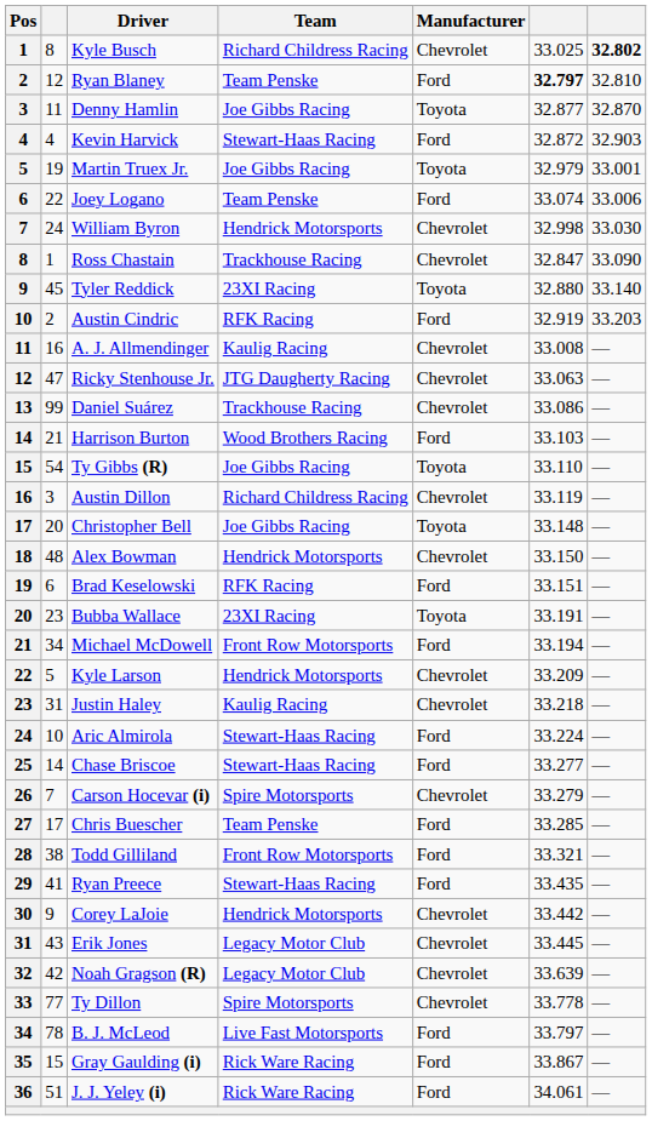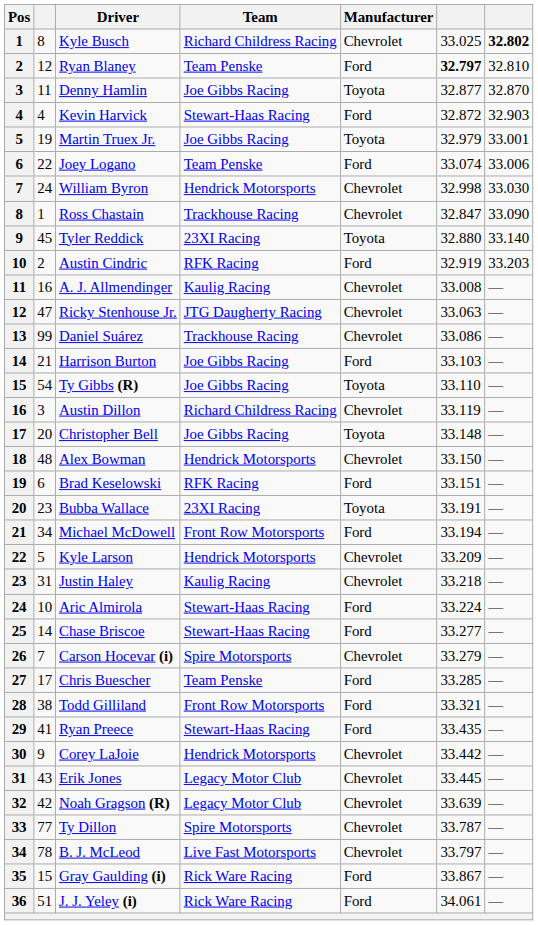 <table class="wikitable" style="font-size:95%">
 <tr>
 <th>Pos</th>
 <th></th>
 <th>Driver</th>
 <th>Team</th>
 <th>Manufacturer</th>
 <th></th>
 <th></th>
 </tr>
 <tr>
 <th>1</th>
 <td>8</td>
 <td><a href='#'>Kyle Busch</a></td>
 <td><a href='#'>Richard Childress Racing</a></td>
 <td>Chevrolet</td>
 <td>33.025</td>
 <td><strong>32.802</strong></td>
 </tr>
 <tr>
 <th>2</th>
 <td>12</td>
 <td><a href='#'>Ryan Blaney</a></td>
 <td><a href='#'>Team Penske</a></td>
 <td>Ford</td>
 <td><strong>32.797</strong></td>
 <td>32.810</td>
 </tr>
 <tr>
 <th>3</th>
 <td>11</td>
 <td><a href='#'>Denny Hamlin</a></td>
 <td><a href='#'>Joe Gibbs Racing</a></td>
 <td>Toyota</td>
 <td>32.877</td>
 <td>32.870</td>
 </tr>
 <tr>
 <th>4</th>
 <td>4</td>
 <td><a href='#'>Kevin Harvick</a></td>
 <td><a href='#'>Stewart-Haas Racing</a></td>
 <td>Ford</td>
 <td>32.872</td>
 <td>32.903</td>
 </tr>
 <tr>
 <th>5</th>
 <td>19</td>
 <td><a href='#'>Martin Truex Jr.</a></td>
 <td><a href='#'>Joe Gibbs Racing</a></td>
 <td>Toyota</td>
 <td>32.979</td>
 <td>33.001</td>
 </tr>
 <tr>
 <th>6</th>
 <td>22</td>
 <td><a href='#'>Joey Logano</a></td>
 <td><a href='#'>Team Penske</a></td>
 <td>Ford</td>
 <td>33.074</td>
 <td>33.006</td>
 </tr>
 <tr>
 <th>7</th>
 <td>24</td>
 <td><a href='#'>William Byron</a></td>
 <td><a href='#'>Hendrick Motorsports</a></td>
 <td>Chevrolet</td>
 <td>32.998</td>
 <td>33.030</td>
 </tr>
 <tr>
 <th>8</th>
 <td>1</td>
 <td><a href='#'>Ross Chastain</a></td>
 <td><a href='#'>Trackhouse Racing</a></td>
 <td>Chevrolet</td>
 <td>32.847</td>
 <td>33.090</td>
 </tr>
 <tr>
 <th>9</th>
 <td>45</td>
 <td><a href='#'>Tyler Reddick</a></td>
 <td><a href='#'>23XI Racing</a></td>
 <td>Toyota</td>
 <td>32.880</td>
 <td>33.140</td>
 </tr>
 <tr>
 <th>10</th>
 <td>2</td>
 <td><a href='#'>Austin Cindric</a></td>
 <td><a href='#'>RFK Racing</a></td>
 <td>Ford</td>
 <td>32.919</td>
 <td>33.203</td>
 </tr>
 <tr>
 <th>11</th>
 <td>16</td>
 <td><a href='#'>A. J. Allmendinger</a></td>
 <td><a href='#'>Kaulig Racing</a></td>
 <td>Chevrolet</td>
 <td>33.008</td>
 <td>—</td>
 </tr>
 <tr>
 <th>12</th>
 <td>47</td>
 <td><a href='#'>Ricky Stenhouse Jr.</a></td>
 <td><a href='#'>JTG Daugherty Racing</a></td>
 <td>Chevrolet</td>
 <td>33.063</td>
 <td>—</td>
 </tr>
 <tr>
 <th>13</th>
 <td>99</td>
 <td><a href='#'>Daniel Suárez</a></td>
 <td><a href='#'>Trackhouse Racing</a></td>
 <td>Chevrolet</td>
 <td>33.086</td>
 <td>—</td>
 </tr>
 <tr>
 <th>14</th>
 <td>21</td>
 <td><a href='#'>Harrison Burton</a></td>
-<td><a href='#'>Wood Brothers Racing</a></td>
+<td><a href='#'>Joe Gibbs Racing</a></td>
 <td>Ford</td>
 <td>33.103</td>
 <td>—</td>
 </tr>
 <tr>
 <th>15</th>
 <td>54</td>
 <td><a href='#'>Ty Gibbs</a> <strong>(R)</strong></td>
 <td><a href='#'>Joe Gibbs Racing</a></td>
 <td>Toyota</td>
 <td>33.110</td>
 <td>—</td>
 </tr>
 <tr>
 <th>16</th>
 <td>3</td>
 <td><a href='#'>Austin Dillon</a></td>
 <td><a href='#'>Richard Childress Racing</a></td>
 <td>Chevrolet</td>
 <td>33.119</td>
 <td>—</td>
 </tr>
 <tr>
 <th>17</th>
 <td>20</td>
 <td><a href='#'>Christopher Bell</a></td>
 <td><a href='#'>Joe Gibbs Racing</a></td>
 <td>Toyota</td>
 <td>33.148</td>
 <td>—</td>
 </tr>
 <tr>
 <th>18</th>
 <td>48</td>
 <td><a href='#'>Alex Bowman</a></td>
 <td><a href='#'>Hendrick Motorsports</a></td>
 <td>Chevrolet</td>
 <td>33.150</td>
 <td>—</td>
 </tr>
 <tr>
 <th>19</th>
 <td>6</td>
 <td><a href='#'>Brad Keselowski</a></td>
 <td><a href='#'>RFK Racing</a></td>
 <td>Ford</td>
 <td>33.151</td>
 <td>—</td>
 </tr>
 <tr>
 <th>20</th>
 <td>23</td>
 <td><a href='#'>Bubba Wallace</a></td>
 <td><a href='#'>23XI Racing</a></td>
 <td>Toyota</td>
 <td>33.191</td>
 <td>—</td>
 </tr>
 <tr>
 <th>21</th>
 <td>34</td>
 <td><a href='#'>Michael McDowell</a></td>
 <td><a href='#'>Front Row Motorsports</a></td>
 <td>Ford</td>
 <td>33.194</td>
 <td>—</td>
 </tr>
 <tr>
 <th>22</th>
 <td>5</td>
 <td><a href='#'>Kyle Larson</a></td>
 <td><a href='#'>Hendrick Motorsports</a></td>
 <td>Chevrolet</td>
 <td>33.209</td>
 <td>—</td>
 </tr>
 <tr>
 <th>23</th>
 <td>31</td>
 <td><a href='#'>Justin Haley</a></td>
 <td><a href='#'>Kaulig Racing</a></td>
 <td>Chevrolet</td>
 <td>33.218</td>
 <td>—</td>
 </tr>
 <tr>
 <th>24</th>
 <td>10</td>
 <td><a href='#'>Aric Almirola</a></td>
 <td><a href='#'>Stewart-Haas Racing</a></td>
 <td>Ford</td>
 <td>33.224</td>
 <td>—</td>
 </tr>
 <tr>
 <th>25</th>
 <td>14</td>
 <td><a href='#'>Chase Briscoe</a></td>
 <td><a href='#'>Stewart-Haas Racing</a></td>
 <td>Ford</td>
 <td>33.277</td>
 <td>—</td>
 </tr>
 <tr>
 <th>26</th>
 <td>7</td>
 <td><a href='#'>Carson Hocevar</a> <strong>(i)</strong></td>
 <td><a href='#'>Spire Motorsports</a></td>
 <td>Chevrolet</td>
 <td>33.279</td>
 <td>—</td>
 </tr>
 <tr>
 <th>27</th>
 <td>17</td>
 <td><a href='#'>Chris Buescher</a></td>
 <td><a href='#'>Team Penske</a></td>
 <td>Ford</td>
 <td>33.285</td>
 <td>—</td>
 </tr>
 <tr>
 <th>28</th>
 <td>38</td>
 <td><a href='#'>Todd Gilliland</a></td>
 <td><a href='#'>Front Row Motorsports</a></td>
 <td>Ford</td>
 <td>33.321</td>
 <td>—</td>
 </tr>
 <tr>
 <th>29</th>
 <td>41</td>
 <td><a href='#'>Ryan Preece</a></td>
 <td><a href='#'>Stewart-Haas Racing</a></td>
 <td>Ford</td>
 <td>33.435</td>
 <td>—</td>
 </tr>
 <tr>
 <th>30</th>
 <td>9</td>
 <td><a href='#'>Corey LaJoie</a></td>
 <td><a href='#'>Hendrick Motorsports</a></td>
 <td>Chevrolet</td>
 <td>33.442</td>
 <td>—</td>
 </tr>
 <tr>
 <th>31</th>
 <td>43</td>
 <td><a href='#'>Erik Jones</a></td>
 <td><a href='#'>Legacy Motor Club</a></td>
 <td>Chevrolet</td>
 <td>33.445</td>
 <td>—</td>
 </tr>
 <tr>
 <th>32</th>
 <td>42</td>
 <td><a href='#'>Noah Gragson</a> <strong>(R)</strong></td>
 <td><a href='#'>Legacy Motor Club</a></td>
 <td>Chevrolet</td>
 <td>33.639</td>
 <td>—</td>
 </tr>
 <tr>
 <th>33</th>
 <td>77</td>
 <td><a href='#'>Ty Dillon</a></td>
 <td><a href='#'>Spire Motorsports</a></td>
 <td>Chevrolet</td>
-<td>33.778</td>
+<td>33.787</td>
 <td>—</td>
 </tr>
 <tr>
 <th>34</th>
 <td>78</td>
 <td><a href='#'>B. J. McLeod</a></td>
 <td><a href='#'>Live Fast Motorsports</a></td>
-<td>Ford</td>
+<td>Chevrolet</td>
 <td>33.797</td>
 <td>—</td>
 </tr>
 <tr>
 <th>35</th>
 <td>15</td>
 <td><a href='#'>Gray Gaulding</a> <strong>(i)</strong></td>
 <td><a href='#'>Rick Ware Racing</a></td>
 <td>Ford</td>
 <td>33.867</td>
 <td>—</td>
 </tr>
 <tr>
 <th>36</th>
 <td>51</td>
 <td><a href='#'>J. J. Yeley</a> <strong>(i)</strong></td>
 <td><a href='#'>Rick Ware Racing</a></td>
 <td>Ford</td>
 <td>34.061</td>
 <td>—</td>
 </tr>
 <tr>
 <th colspan="7"></th>
 </tr>
 </table>
